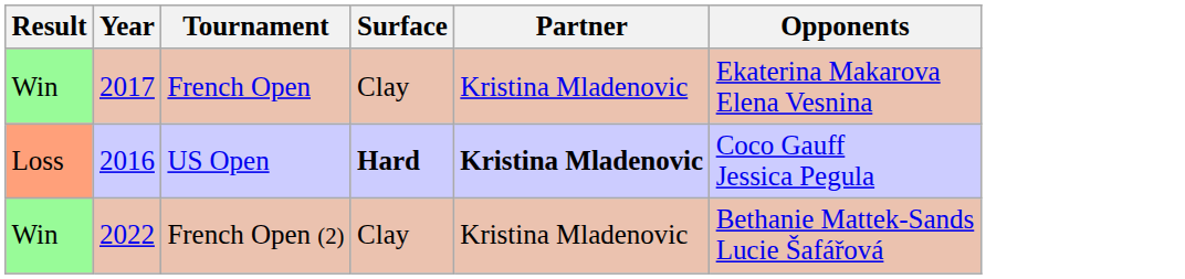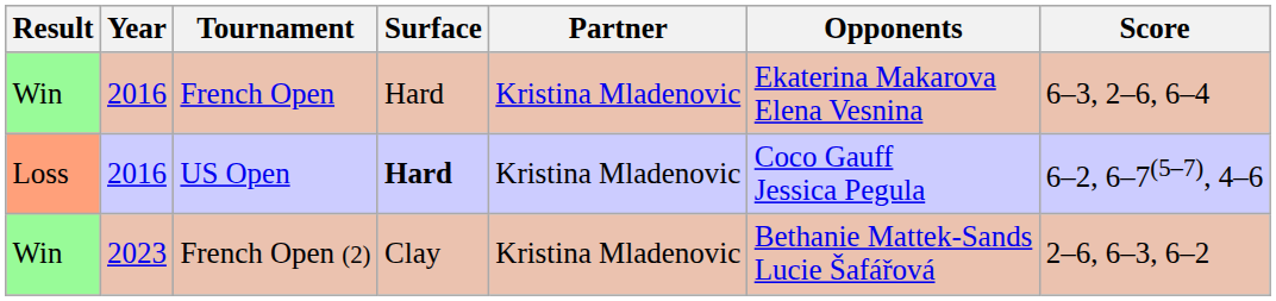 <table class="sortable wikitable">
 <tr style="background: #eee;">
 <th>Result</th>
 <th>Year</th>
 <th>Tournament</th>
 <th>Surface</th>
 <th>Partner</th>
 <th>Opponents</th>
+<th>Score</th>
 </tr>
 <tr bgcolor=#EBC2AF>
 <td bgcolor=98FB98>Win</td>
-<td><a href='#'>2017</a></td>
+<td><a href='#'>2016</a></td>
 <td><a href='#'>French Open</a></td>
-<td>Clay</td>
+<td>Hard</td>
 <td> <a href='#'>Kristina Mladenovic</a></td>
 <td> <a href='#'>Ekaterina Makarova</a> <br>  <a href='#'>Elena Vesnina</a></td>
+<td>6–3, 2–6, 6–4</td>
 </tr>
 <tr bgcolor=#CCCCFF>
 <td bgcolor=#FFA07A>Loss</td>
 <td><a href='#'>2016</a></td>
 <td><a href='#'>US Open</a></td>
 <td><strong>Hard</strong></td>
-<td><strong> Kristina Mladenovic</strong></td>
+<td> Kristina Mladenovic</td>
 <td> <a href='#'>Coco Gauff</a> <br>  <a href='#'>Jessica Pegula</a></td>
+<td>6–2, 6–7<sup>(5–7)</sup>, 4–6</td>
 </tr>
 <tr bgcolor=#EBC2AF>
 <td bgcolor=98FB98>Win</td>
-<td><a href='#'>2022</a></td>
+<td><a href='#'>2023</a></td>
 <td>French Open <small>(2)</small></td>
 <td>Clay</td>
 <td> Kristina Mladenovic</td>
 <td> <a href='#'>Bethanie Mattek-Sands</a> <br>  <a href='#'>Lucie Šafářová</a></td>
+<td>2–6, 6–3, 6–2</td>
 </tr>
 </table>
